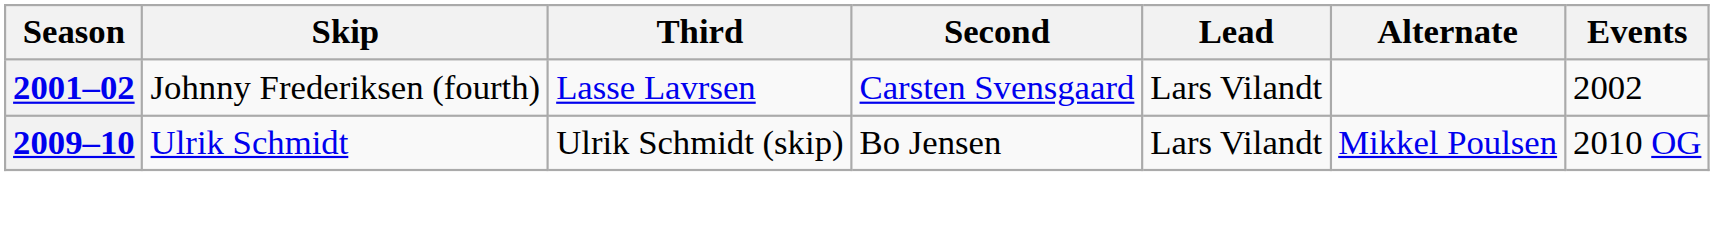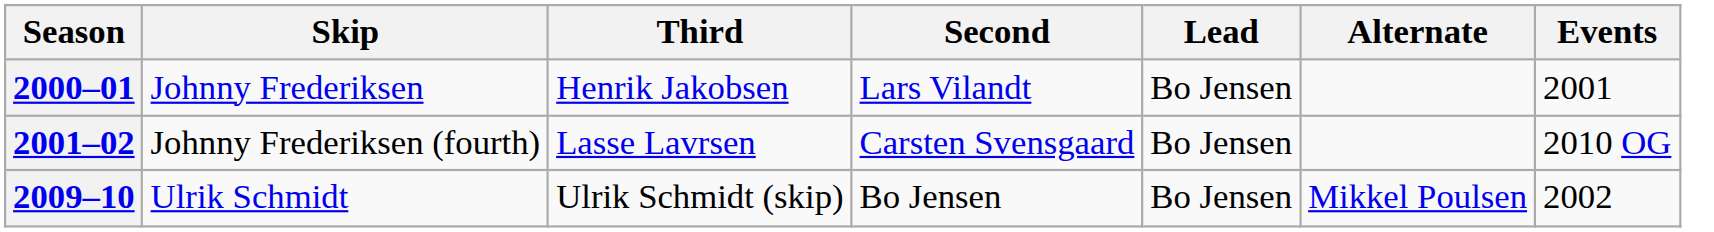 <table class="wikitable">
 <tr>
 <th scope="col">Season</th>
 <th scope="col">Skip</th>
 <th scope="col">Third</th>
 <th scope="col">Second</th>
 <th scope="col">Lead</th>
 <th scope="col">Alternate</th>
 <th scope="col">Events</th>
 </tr>
 <tr>
+<th scope="row"><a href='#'>2000–01</a></th>
+<td><a href='#'>Johnny Frederiksen</a></td>
+<td><a href='#'>Henrik Jakobsen</a></td>
+<td><a href='#'>Lars Vilandt</a></td>
+<td>Bo Jensen</td>
+<td></td>
+<td>2001 </td>
+</tr>
+<tr>
 <th scope="row"><a href='#'>2001–02</a></th>
 <td>Johnny Frederiksen (fourth)</td>
 <td><a href='#'>Lasse Lavrsen</a></td>
 <td><a href='#'>Carsten Svensgaard</a></td>
-<td>Lars Vilandt</td>
+<td>Bo Jensen</td>
 <td></td>
-<td>2002 </td>
+<td>2010 <a href='#'>OG</a></td>
 </tr>
 <tr>
 <th scope="row"><a href='#'>2009–10</a></th>
 <td><a href='#'>Ulrik Schmidt</a></td>
 <td>Ulrik Schmidt (skip)</td>
 <td>Bo Jensen</td>
-<td>Lars Vilandt</td>
+<td>Bo Jensen</td>
 <td><a href='#'>Mikkel Poulsen</a></td>
-<td>2010 <a href='#'>OG</a></td>
+<td>2002 </td>
 </tr>
 </table>
